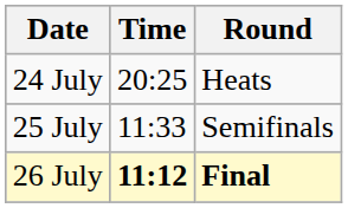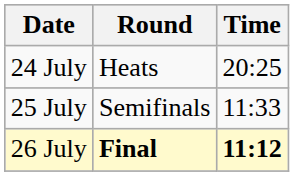 <table class="wikitable">
 <tr>
 <th>Date</th>
+<th>Round</th>
 <th>Time</th>
-<th>Round</th>
 </tr>
 <tr>
 <td>24 July</td>
+<td>Heats</td>
 <td>20:25</td>
-<td>Heats</td>
 </tr>
 <tr>
 <td>25 July</td>
+<td>Semifinals</td>
 <td>11:33</td>
-<td>Semifinals</td>
 </tr>
 <tr style=background:lemonchiffon>
 <td>26 July</td>
+<td><strong>Final</strong></td>
 <td><strong>11:12</strong></td>
-<td><strong>Final</strong></td>
 </tr>
 </table>
